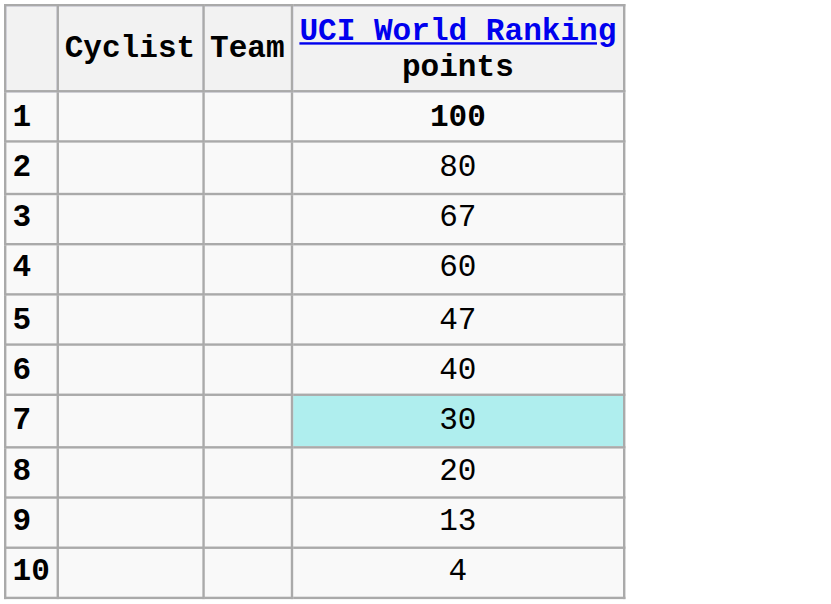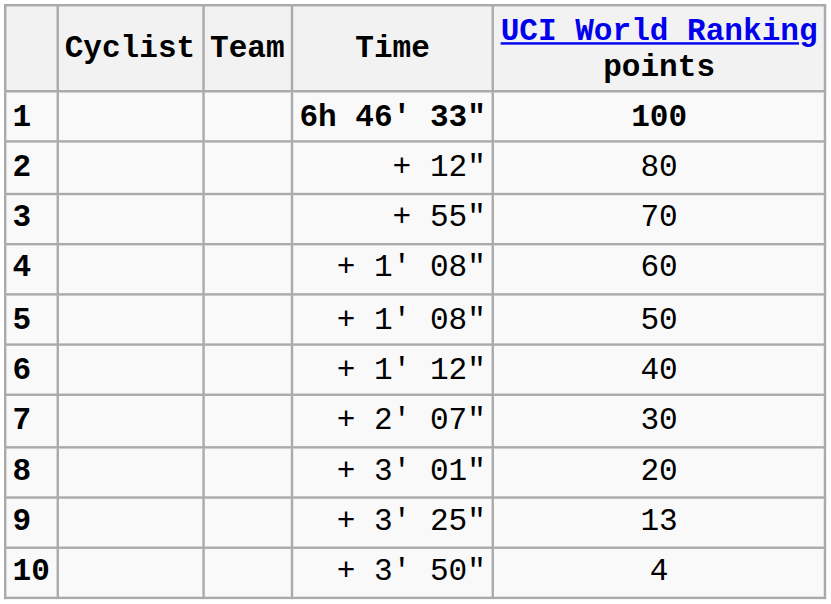 <table class="wikitable">
 <tr style="background:#ccccff;">
 <th></th>
 <th>Cyclist</th>
 <th>Team</th>
+<th>Time</th>
 <th><a href='#'>UCI World Ranking</a><br>points</th>
 </tr>
 <tr>
 <td><strong>1</strong></td>
 <td><strong></strong></td>
 <td><strong></strong></td>
+<td align=right><strong>6h 46' 33"</strong></td>
 <td align=center><strong>100</strong></td>
 </tr>
 <tr>
 <td><strong>2</strong></td>
 <td></td>
 <td></td>
+<td align=right>+ 12"</td>
 <td align=center>80</td>
 </tr>
 <tr>
 <td><strong>3</strong></td>
 <td></td>
 <td></td>
-<td align=center>67</td>
+<td align=right>+ 55"</td>
+<td align=center>70</td>
 </tr>
 <tr>
 <td><strong>4</strong></td>
 <td></td>
 <td></td>
+<td align=right>+ 1' 08"</td>
 <td align=center>60</td>
 </tr>
 <tr>
 <td><strong>5</strong></td>
 <td></td>
 <td></td>
-<td align=center>47</td>
+<td align=right>+ 1' 08"</td>
+<td align=center>50</td>
 </tr>
 <tr>
 <td><strong>6</strong></td>
 <td></td>
 <td></td>
+<td align=right>+ 1' 12"</td>
 <td align=center>40</td>
 </tr>
 <tr>
 <td><strong>7</strong></td>
 <td></td>
 <td></td>
-<td align=center style="background: paleturquoise;">30</td>
+<td align=right>+ 2' 07"</td>
+<td align=center>30</td>
 </tr>
 <tr>
 <td><strong>8</strong></td>
 <td></td>
 <td></td>
+<td align=right>+ 3' 01"</td>
 <td align=center>20</td>
 </tr>
 <tr>
 <td><strong>9</strong></td>
 <td></td>
 <td></td>
+<td align=right>+ 3' 25"</td>
 <td align=center>13</td>
 </tr>
 <tr>
 <td><strong>10</strong></td>
 <td></td>
 <td></td>
+<td align=right>+ 3' 50"</td>
 <td align=center>4</td>
 </tr>
 </table>
